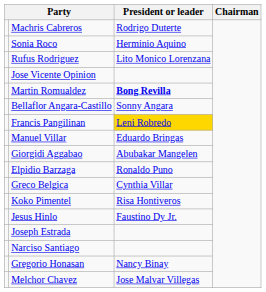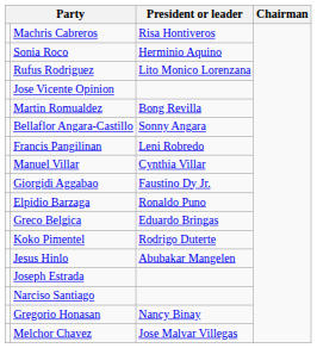 <table class=wikitable>
 <tr>
 <th colspan=2>Party</th>
 <th>President or leader</th>
 <th>Chairman</th>
 </tr>
 <tr>
 <td></td>
 <td><a href='#'>Machris Cabreros</a></td>
-<td><a href='#'>Rodrigo Duterte</a></td>
+<td><a href='#'>Risa Hontiveros</a></td>
 </tr>
 <tr>
 <td></td>
 <td><a href='#'>Sonia Roco</a></td>
 <td><a href='#'>Herminio Aquino</a></td>
 </tr>
 <tr>
 <td></td>
 <td><a href='#'>Rufus Rodriguez</a></td>
 <td><a href='#'>Lito Monico Lorenzana</a></td>
 </tr>
 <tr>
 <td></td>
 <td><a href='#'>Jose Vicente Opinion</a></td>
 <td></td>
 </tr>
 <tr>
 <td></td>
 <td><a href='#'>Martin Romualdez</a></td>
-<td><strong><a href='#'>Bong Revilla</a></strong></td>
+<td><a href='#'>Bong Revilla</a></td>
 </tr>
 <tr>
 <td></td>
 <td><a href='#'>Bellaflor Angara-Castillo</a></td>
 <td><a href='#'>Sonny Angara</a></td>
 </tr>
 <tr>
 <td></td>
 <td><a href='#'>Francis Pangilinan</a></td>
-<td style="background: gold;"><a href='#'>Leni Robredo</a></td>
+<td><a href='#'>Leni Robredo</a></td>
 </tr>
 <tr>
 <td></td>
 <td><a href='#'>Manuel Villar</a></td>
-<td><a href='#'>Eduardo Bringas</a></td>
+<td><a href='#'>Cynthia Villar</a></td>
 </tr>
 <tr>
 <td></td>
 <td><a href='#'>Giorgidi Aggabao</a></td>
-<td><a href='#'>Abubakar Mangelen</a></td>
+<td><a href='#'>Faustino Dy Jr.</a></td>
 </tr>
 <tr>
 <td></td>
 <td><a href='#'>Elpidio Barzaga</a></td>
 <td><a href='#'>Ronaldo Puno</a></td>
 </tr>
 <tr>
 <td></td>
 <td><a href='#'>Greco Belgica</a></td>
-<td><a href='#'>Cynthia Villar</a></td>
+<td><a href='#'>Eduardo Bringas</a></td>
 </tr>
 <tr>
 <td></td>
 <td><a href='#'>Koko Pimentel</a></td>
-<td><a href='#'>Risa Hontiveros</a></td>
+<td><a href='#'>Rodrigo Duterte</a></td>
 </tr>
 <tr>
 <td></td>
 <td><a href='#'>Jesus Hinlo</a></td>
-<td><a href='#'>Faustino Dy Jr.</a></td>
+<td><a href='#'>Abubakar Mangelen</a></td>
 </tr>
 <tr>
 <td></td>
 <td><a href='#'>Joseph Estrada</a></td>
 <td></td>
 </tr>
 <tr>
 <td></td>
 <td><a href='#'>Narciso Santiago</a></td>
 <td></td>
 </tr>
 <tr>
 <td></td>
 <td><a href='#'>Gregorio Honasan</a></td>
 <td><a href='#'>Nancy Binay</a></td>
 </tr>
 <tr>
 <td></td>
 <td><a href='#'>Melchor Chavez</a></td>
 <td><a href='#'>Jose Malvar Villegas</a></td>
 </tr>
 </table>
